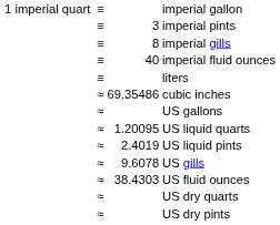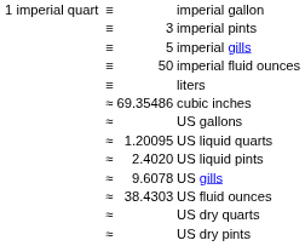 <table>
 <tr>
 <td>1 imperial quart </td>
 <td>≡</td>
 <td align=right></td>
 <td>imperial gallon</td>
 </tr>
 <tr>
 <td></td>
 <td>≡</td>
 <td align=right>3</td>
 <td>imperial pints</td>
 </tr>
 <tr>
 <td></td>
 <td>≡</td>
-<td align=right>8</td>
+<td align=right>5</td>
 <td>imperial <a href='#'>gills</a></td>
 </tr>
 <tr>
 <td></td>
 <td>≡</td>
-<td align=right>40</td>
+<td align=right>50</td>
 <td>imperial fluid ounces</td>
 </tr>
 <tr>
 <td></td>
 <td>≡</td>
 <td align=right></td>
 <td>liters</td>
 </tr>
 <tr>
 <td></td>
 <td>≈</td>
 <td align=right>69.35486</td>
 <td>cubic inches</td>
 </tr>
 <tr>
 <td></td>
 <td>≈</td>
 <td align=right></td>
 <td>US gallons</td>
 </tr>
 <tr>
 <td></td>
 <td>≈</td>
 <td align=right>1.20095</td>
 <td>US liquid quarts</td>
 </tr>
 <tr>
 <td></td>
 <td>≈</td>
-<td align=right>2.4019</td>
+<td align=right>2.4020</td>
 <td>US liquid pints</td>
 </tr>
 <tr>
 <td></td>
 <td>≈</td>
 <td align=right>9.6078</td>
 <td>US <a href='#'>gills</a></td>
 </tr>
 <tr>
 <td></td>
 <td>≈</td>
 <td align=right>38.4303</td>
 <td>US fluid ounces</td>
 </tr>
 <tr>
 <td></td>
 <td>≈</td>
 <td align=right></td>
 <td>US dry quarts</td>
 </tr>
 <tr>
 <td></td>
 <td>≈</td>
 <td align=right></td>
 <td>US dry pints</td>
 </tr>
 </table>
